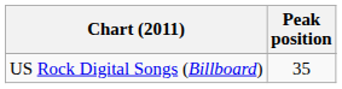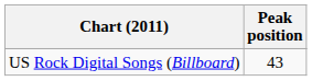 <table class="wikitable sortable">
 <tr>
 <th>Chart (2011)</th>
 <th>Peak<br>position</th>
 </tr>
 <tr>
 </tr>
 <tr>
 <td>US <a href='#'>Rock Digital Songs</a> (<em><a href='#'>Billboard</a></em>)</td>
-<td align="center">35</td>
+<td align="center">43</td>
 </tr>
 </table>
